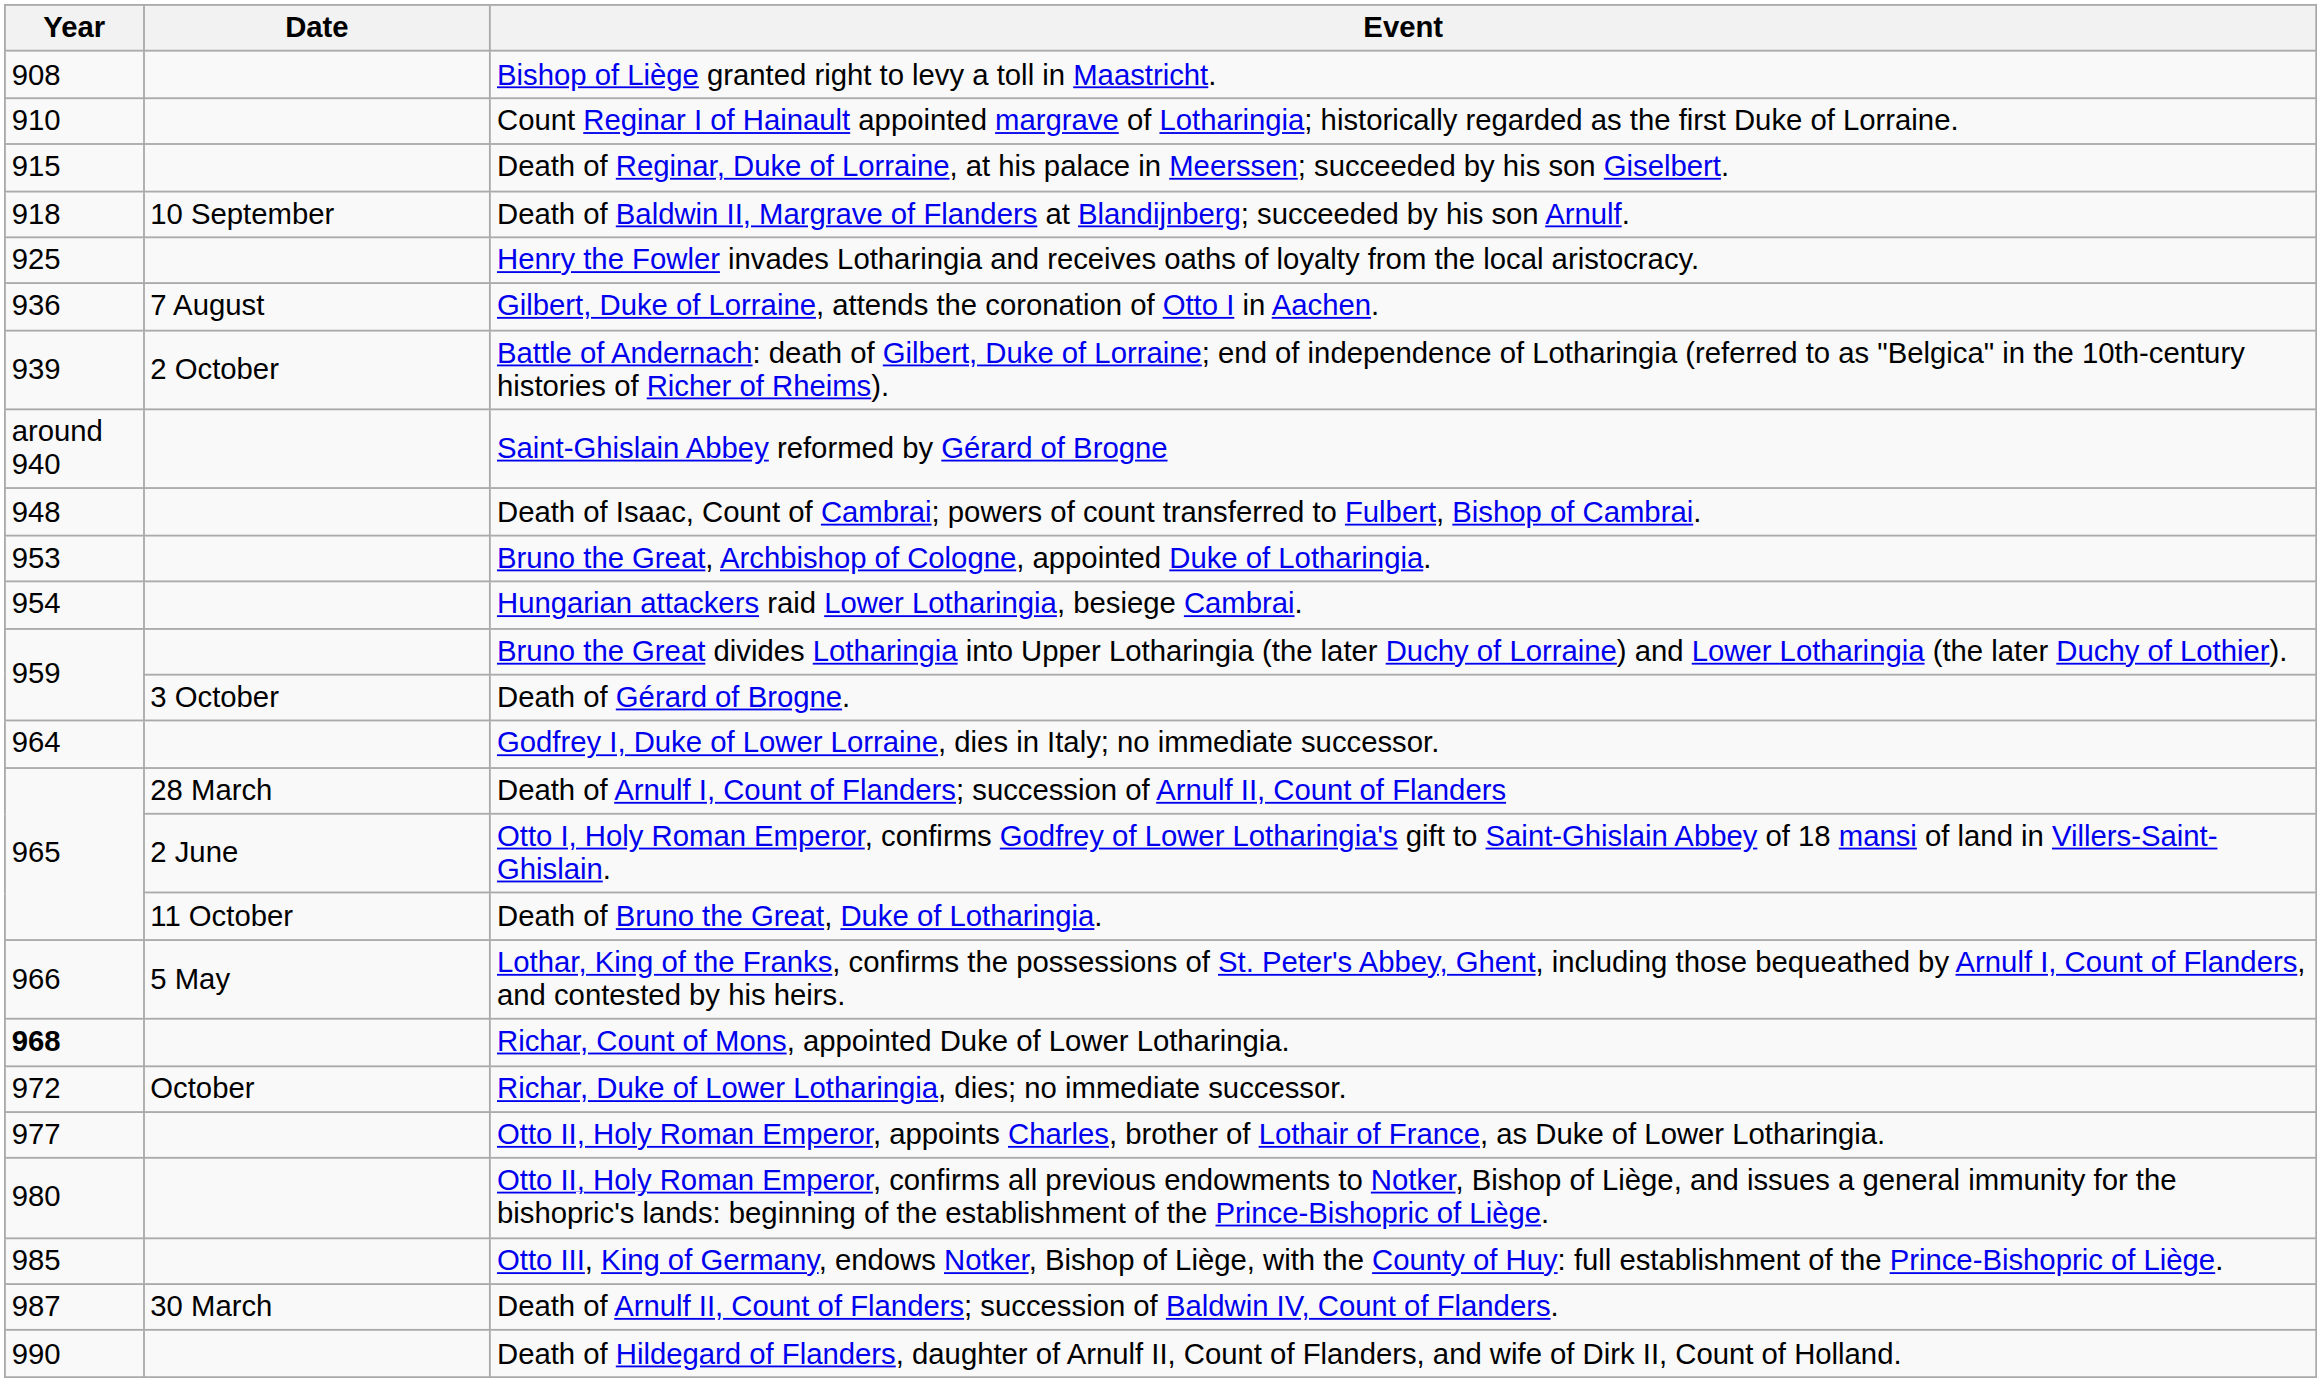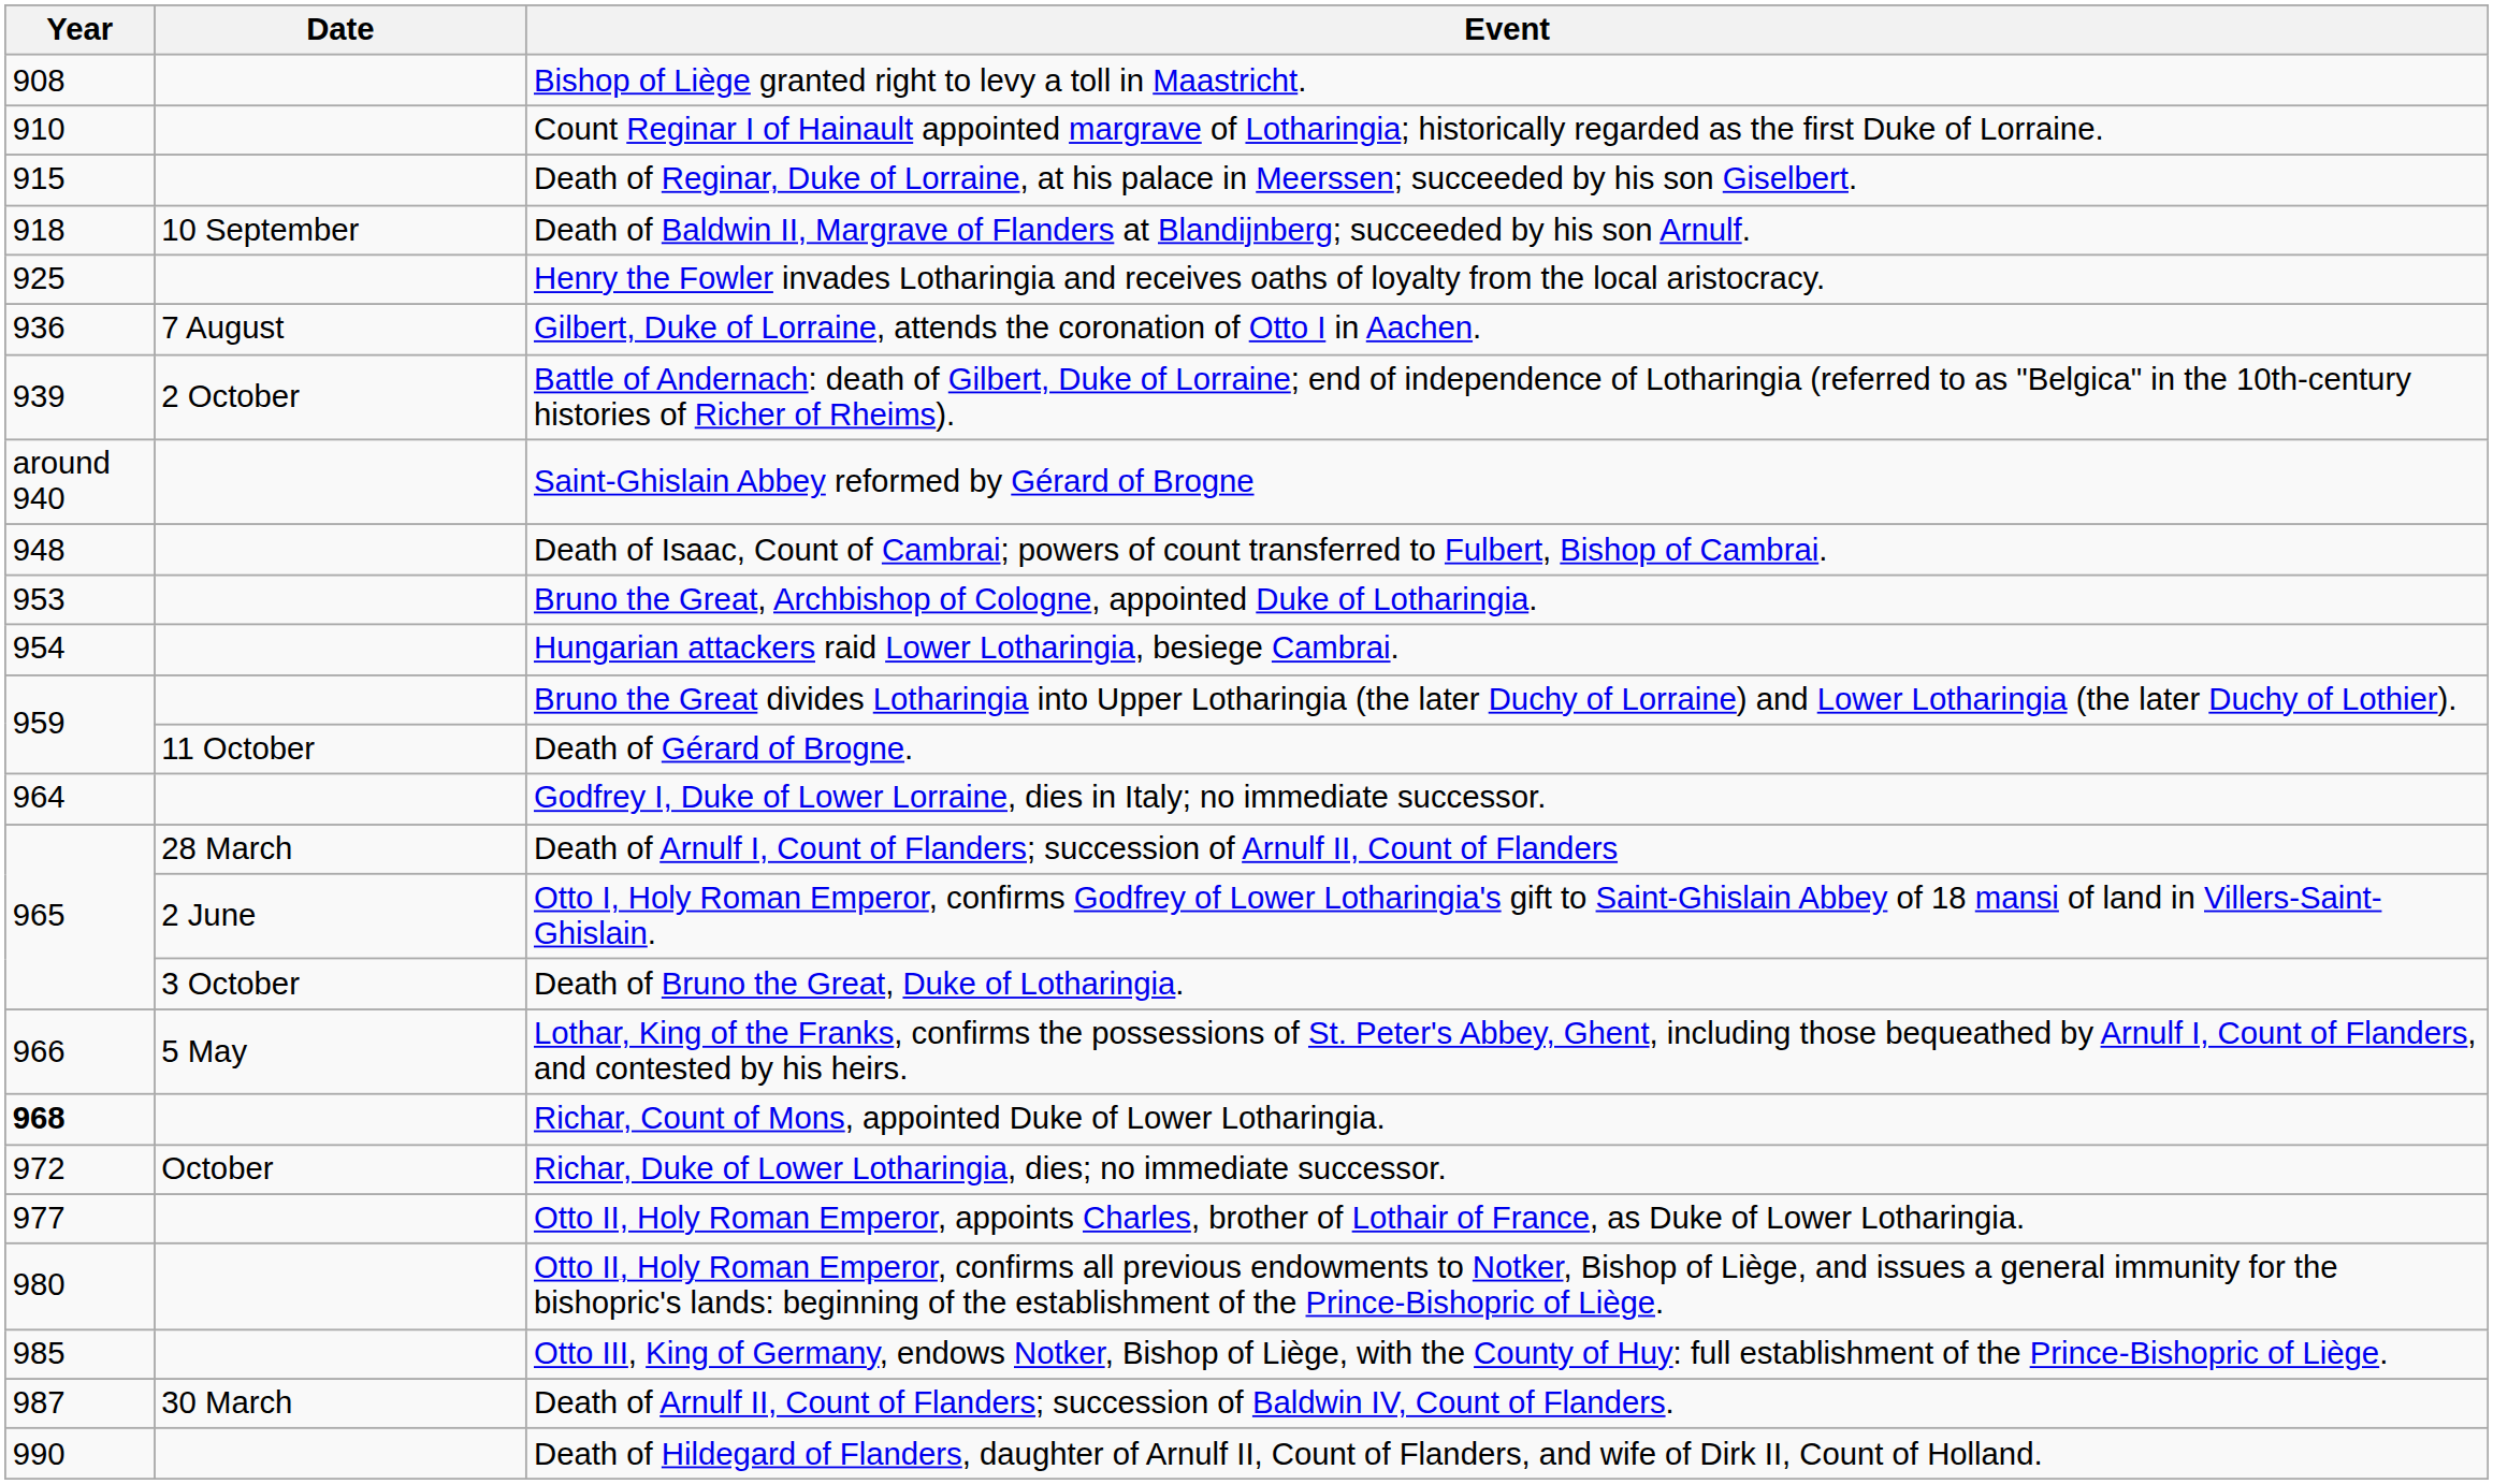 <table class="wikitable" width="100%">
 <tr>
 <th style="width:6%">Year</th>
 <th style="width:15%">Date</th>
 <th>Event</th>
 </tr>
 <tr>
 <td>908</td>
 <td></td>
 <td><a href='#'>Bishop of Liège</a> granted right to levy a toll in <a href='#'>Maastricht</a>.</td>
 </tr>
 <tr>
 <td>910</td>
 <td></td>
 <td>Count <a href='#'>Reginar I of Hainault</a> appointed <a href='#'>margrave</a> of <a href='#'>Lotharingia</a>; historically regarded as the first Duke of Lorraine.</td>
 </tr>
 <tr>
 <td>915</td>
 <td></td>
 <td>Death of <a href='#'>Reginar, Duke of Lorraine</a>, at his palace in <a href='#'>Meerssen</a>; succeeded by his son <a href='#'>Giselbert</a>.</td>
 </tr>
 <tr>
 <td>918</td>
 <td>10 September</td>
 <td>Death of <a href='#'>Baldwin II, Margrave of Flanders</a> at <a href='#'>Blandijnberg</a>; succeeded by his son <a href='#'>Arnulf</a>.</td>
 </tr>
 <tr>
 <td>925</td>
 <td></td>
 <td><a href='#'>Henry the Fowler</a> invades Lotharingia and receives oaths of loyalty from the local aristocracy.</td>
 </tr>
 <tr>
 <td>936</td>
 <td>7 August</td>
 <td><a href='#'>Gilbert, Duke of Lorraine</a>, attends the coronation of <a href='#'>Otto I</a> in <a href='#'>Aachen</a>.</td>
 </tr>
 <tr>
 <td>939</td>
 <td>2 October</td>
 <td><a href='#'>Battle of Andernach</a>: death of <a href='#'>Gilbert, Duke of Lorraine</a>; end of independence of Lotharingia (referred to as "Belgica" in the 10th-century histories of <a href='#'>Richer of Rheims</a>).</td>
 </tr>
 <tr>
 <td>around 940</td>
 <td></td>
 <td><a href='#'>Saint-Ghislain Abbey</a> reformed by <a href='#'>Gérard of Brogne</a></td>
 </tr>
 <tr>
 <td>948</td>
 <td></td>
 <td>Death of Isaac, Count of <a href='#'>Cambrai</a>; powers of count transferred to <a href='#'>Fulbert</a>, <a href='#'>Bishop of Cambrai</a>.</td>
 </tr>
 <tr>
 <td>953</td>
 <td></td>
 <td><a href='#'>Bruno the Great</a>, <a href='#'>Archbishop of Cologne</a>, appointed <a href='#'>Duke of Lotharingia</a>.</td>
 </tr>
 <tr>
 <td>954</td>
 <td></td>
 <td><a href='#'>Hungarian attackers</a> raid <a href='#'>Lower Lotharingia</a>, besiege <a href='#'>Cambrai</a>.</td>
 </tr>
 <tr>
 <td rowspan="2">959</td>
 <td></td>
 <td><a href='#'>Bruno the Great</a> divides <a href='#'>Lotharingia</a> into Upper Lotharingia (the later <a href='#'>Duchy of Lorraine</a>) and <a href='#'>Lower Lotharingia</a> (the later <a href='#'>Duchy of Lothier</a>).</td>
 </tr>
 <tr>
-<td>3 October</td>
+<td>11 October</td>
 <td>Death of <a href='#'>Gérard of Brogne</a>.</td>
 </tr>
 <tr>
 <td>964</td>
 <td></td>
 <td><a href='#'>Godfrey I, Duke of Lower Lorraine</a>, dies in Italy; no immediate successor.</td>
 </tr>
 <tr>
 <td rowspan="3">965</td>
 <td>28 March</td>
 <td>Death of <a href='#'>Arnulf I, Count of Flanders</a>; succession of <a href='#'>Arnulf II, Count of Flanders</a></td>
 </tr>
 <tr>
 <td>2 June</td>
 <td><a href='#'>Otto I, Holy Roman Emperor</a>, confirms <a href='#'>Godfrey of Lower Lotharingia's</a> gift to <a href='#'>Saint-Ghislain Abbey</a> of 18 <a href='#'>mansi</a> of land in <a href='#'>Villers-Saint-Ghislain</a>.</td>
 </tr>
 <tr>
-<td>11 October</td>
+<td>3 October</td>
 <td>Death of <a href='#'>Bruno the Great</a>, <a href='#'>Duke of Lotharingia</a>.</td>
 </tr>
 <tr>
 <td>966</td>
 <td>5 May</td>
 <td><a href='#'>Lothar, King of the Franks</a>, confirms the possessions of <a href='#'>St. Peter's Abbey, Ghent</a>, including those bequeathed by <a href='#'>Arnulf I, Count of Flanders</a>, and contested by his heirs.</td>
 </tr>
 <tr>
 <td><strong>968</strong></td>
 <td></td>
 <td><a href='#'>Richar, Count of Mons</a>, appointed Duke of Lower Lotharingia.</td>
 </tr>
 <tr>
 <td>972</td>
 <td>October</td>
 <td><a href='#'>Richar, Duke of Lower Lotharingia</a>, dies; no immediate successor.</td>
 </tr>
 <tr>
 <td>977</td>
 <td></td>
 <td><a href='#'>Otto II, Holy Roman Emperor</a>, appoints <a href='#'>Charles</a>, brother of <a href='#'>Lothair of France</a>, as Duke of Lower Lotharingia.</td>
 </tr>
 <tr>
 <td>980</td>
 <td></td>
 <td><a href='#'>Otto II, Holy Roman Emperor</a>, confirms all previous endowments to <a href='#'>Notker</a>, Bishop of Liège, and issues a general immunity for the bishopric's lands: beginning of the establishment of the <a href='#'>Prince-Bishopric of Liège</a>.</td>
 </tr>
 <tr>
 <td>985</td>
 <td></td>
 <td><a href='#'>Otto III</a>, <a href='#'>King of Germany</a>, endows <a href='#'>Notker</a>, Bishop of Liège, with the <a href='#'>County of Huy</a>: full establishment of the <a href='#'>Prince-Bishopric of Liège</a>.</td>
 </tr>
 <tr>
 <td>987</td>
 <td>30 March</td>
 <td>Death of <a href='#'>Arnulf II, Count of Flanders</a>; succession of <a href='#'>Baldwin IV, Count of Flanders</a>.</td>
 </tr>
 <tr>
 <td>990</td>
 <td></td>
 <td>Death of <a href='#'>Hildegard of Flanders</a>, daughter of Arnulf II, Count of Flanders, and wife of Dirk II, Count of Holland.</td>
 </tr>
 <tr>
 </tr>
 </table>
